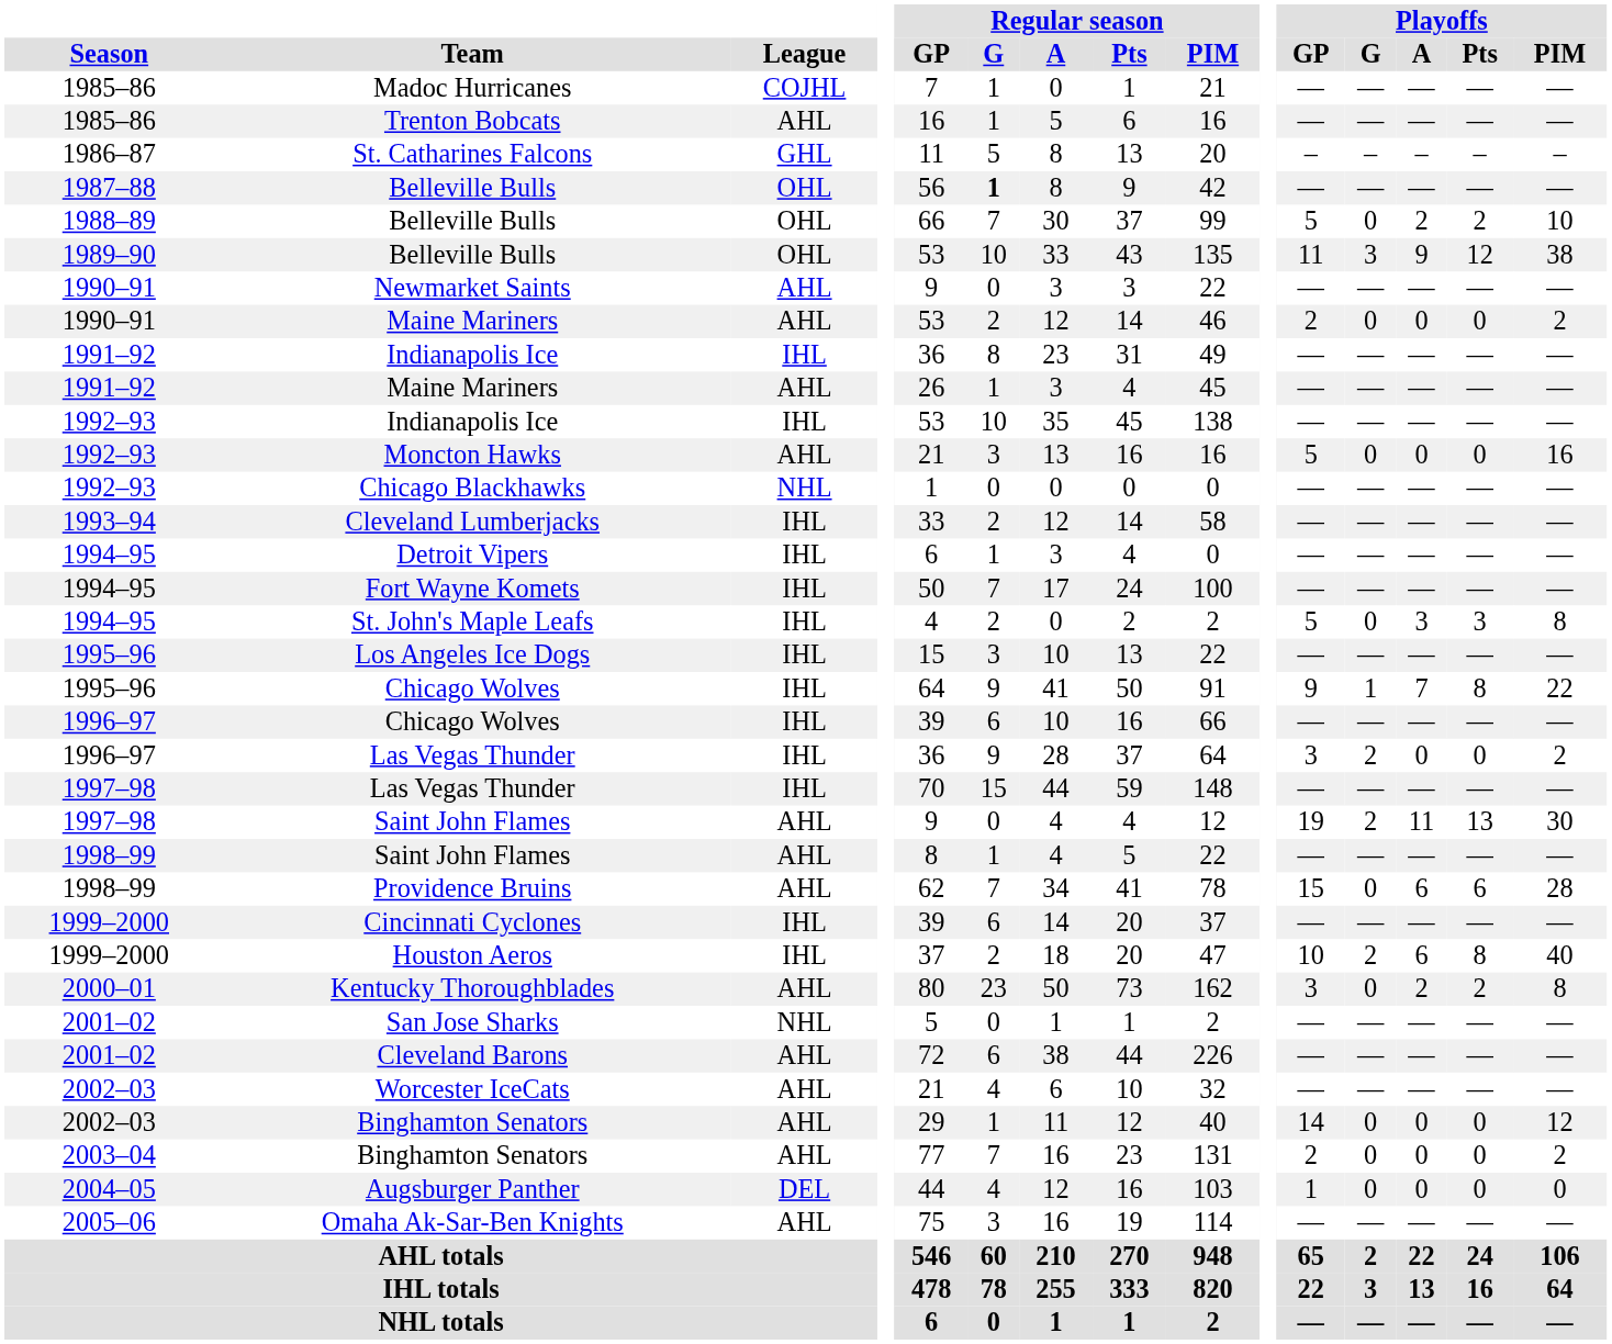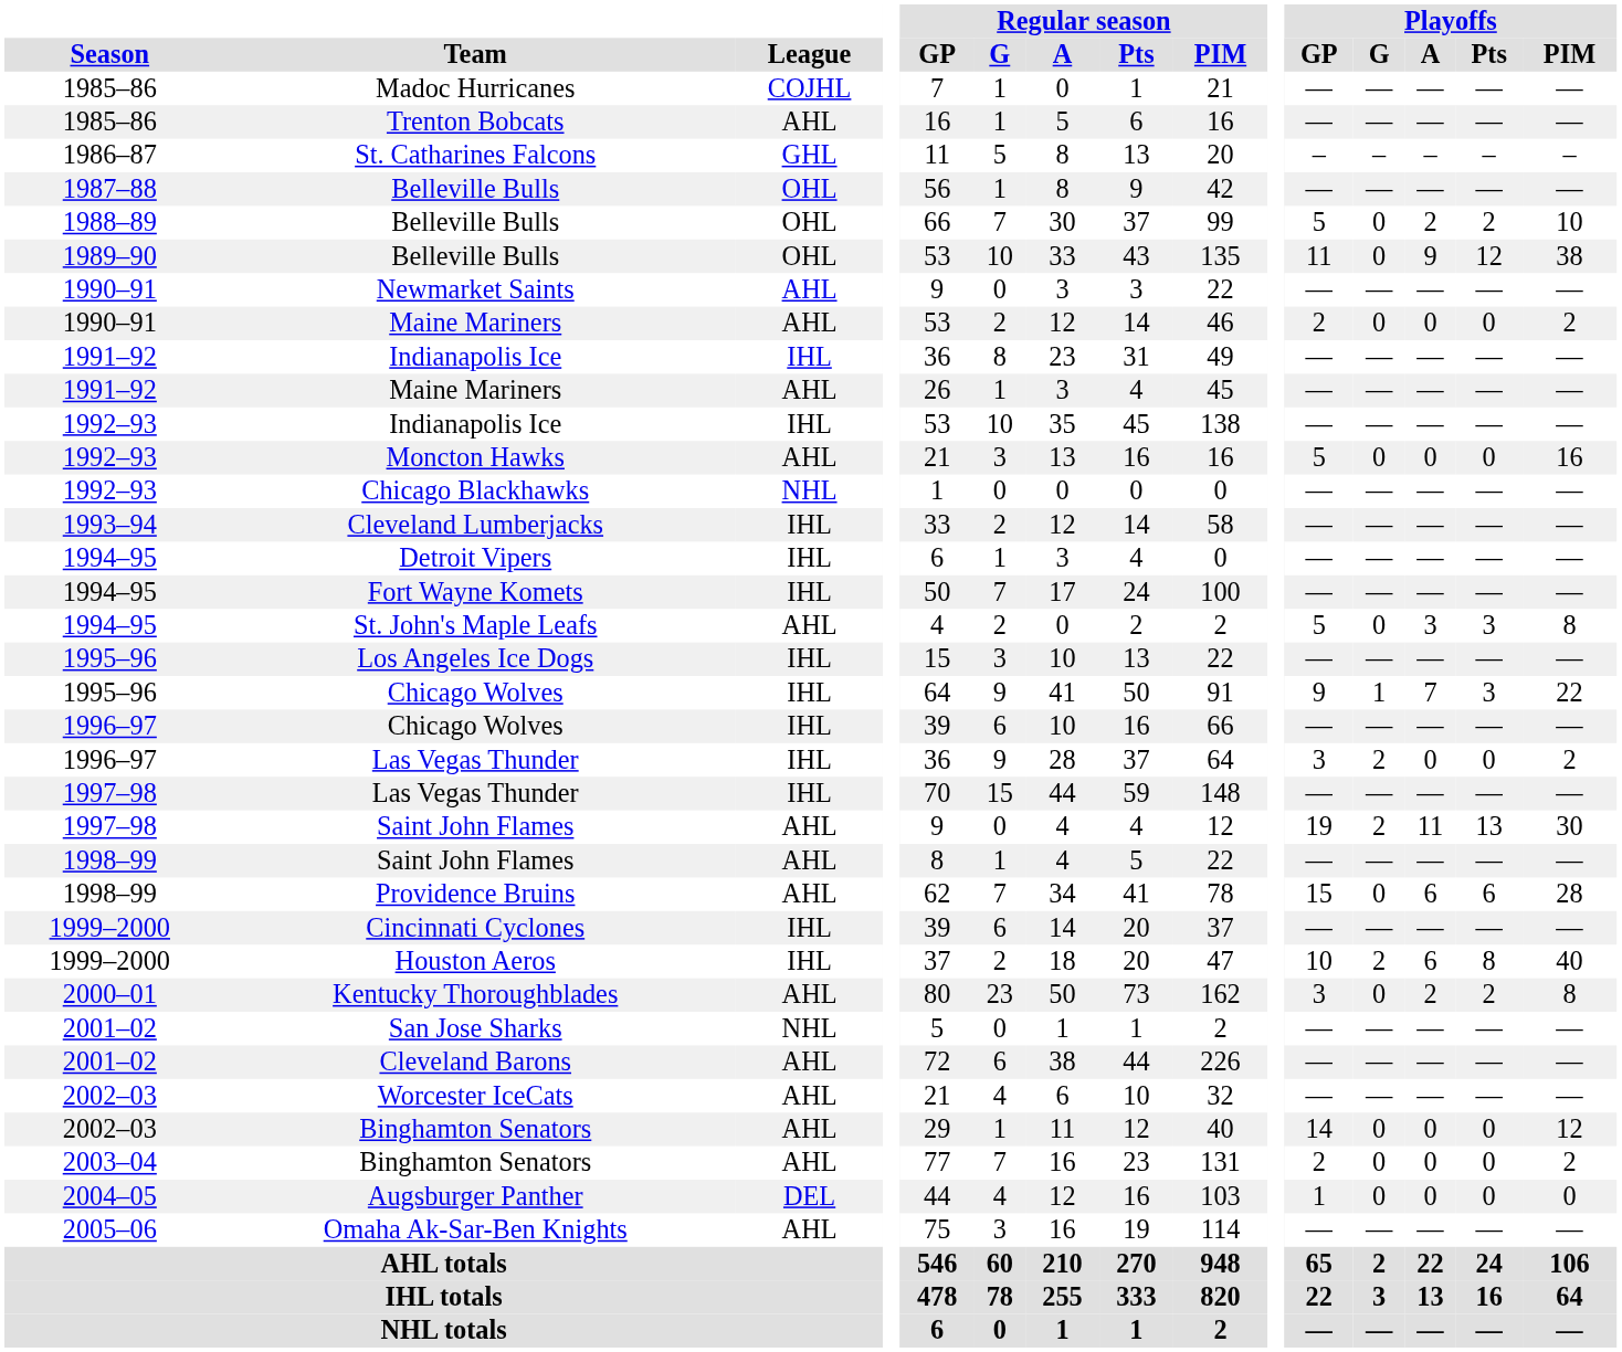 <table border="0" cellpadding="1" cellspacing="0" style="text-align:center; width:60em;">
 <tr style="background:#e0e0e0;">
 <th colspan="3"  bgcolor="#ffffff"> </th>
 <th rowspan="99" bgcolor="#ffffff"> </th>
 <th colspan="5"><a href='#'>Regular season</a></th>
 <th rowspan="99" bgcolor="#ffffff"> </th>
 <th colspan="5"><a href='#'>Playoffs</a></th>
 </tr>
 <tr style="background:#e0e0e0;">
 <th><a href='#'>Season</a></th>
 <th>Team</th>
 <th>League</th>
 <th>GP</th>
 <th><a href='#'>G</a></th>
 <th><a href='#'>A</a></th>
 <th><a href='#'>Pts</a></th>
 <th><a href='#'>PIM</a></th>
 <th>GP</th>
 <th>G</th>
 <th>A</th>
 <th>Pts</th>
 <th>PIM</th>
 </tr>
 <tr>
 <td>1985–86</td>
 <td>Madoc Hurricanes</td>
 <td><a href='#'>COJHL</a></td>
 <td>7</td>
 <td>1</td>
 <td>0</td>
 <td>1</td>
 <td>21</td>
 <td>—</td>
 <td>—</td>
 <td>—</td>
 <td>—</td>
 <td>—</td>
 </tr>
 <tr bgcolor="#f0f0f0">
 <td>1985–86</td>
 <td><a href='#'>Trenton Bobcats</a></td>
 <td>AHL</td>
 <td>16</td>
 <td>1</td>
 <td>5</td>
 <td>6</td>
 <td>16</td>
 <td>—</td>
 <td>—</td>
 <td>—</td>
 <td>—</td>
 <td>—</td>
 </tr>
 <tr>
 <td>1986–87</td>
 <td><a href='#'>St. Catharines Falcons</a></td>
 <td><a href='#'>GHL</a></td>
 <td>11</td>
 <td>5</td>
 <td>8</td>
 <td>13</td>
 <td>20</td>
 <td>–</td>
 <td>–</td>
 <td>–</td>
 <td>–</td>
 <td>–</td>
 </tr>
 <tr bgcolor="#f0f0f0">
 <td><a href='#'>1987–88</a></td>
 <td><a href='#'>Belleville Bulls</a></td>
 <td><a href='#'>OHL</a></td>
 <td>56</td>
-<td><strong>1</strong></td>
+<td>1</td>
 <td>8</td>
 <td>9</td>
 <td>42</td>
 <td>—</td>
 <td>—</td>
 <td>—</td>
 <td>—</td>
 <td>—</td>
 </tr>
 <tr>
 <td><a href='#'>1988–89</a></td>
 <td>Belleville Bulls</td>
 <td>OHL</td>
 <td>66</td>
 <td>7</td>
 <td>30</td>
 <td>37</td>
 <td>99</td>
 <td>5</td>
 <td>0</td>
 <td>2</td>
 <td>2</td>
 <td>10</td>
 </tr>
 <tr bgcolor="#f0f0f0">
 <td><a href='#'>1989–90</a></td>
 <td>Belleville Bulls</td>
 <td>OHL</td>
 <td>53</td>
 <td>10</td>
 <td>33</td>
 <td>43</td>
 <td>135</td>
 <td>11</td>
-<td>3</td>
+<td>0</td>
 <td>9</td>
 <td>12</td>
 <td>38</td>
 </tr>
 <tr>
 <td><a href='#'>1990–91</a></td>
 <td><a href='#'>Newmarket Saints</a></td>
 <td><a href='#'>AHL</a></td>
 <td>9</td>
 <td>0</td>
 <td>3</td>
 <td>3</td>
 <td>22</td>
 <td>—</td>
 <td>—</td>
 <td>—</td>
 <td>—</td>
 <td>—</td>
 </tr>
 <tr bgcolor="#f0f0f0">
 <td>1990–91</td>
 <td><a href='#'>Maine Mariners</a></td>
 <td>AHL</td>
 <td>53</td>
 <td>2</td>
 <td>12</td>
 <td>14</td>
 <td>46</td>
 <td>2</td>
 <td>0</td>
 <td>0</td>
 <td>0</td>
 <td>2</td>
 </tr>
 <tr>
 <td><a href='#'>1991–92</a></td>
 <td><a href='#'>Indianapolis Ice</a></td>
 <td><a href='#'>IHL</a></td>
 <td>36</td>
 <td>8</td>
 <td>23</td>
 <td>31</td>
 <td>49</td>
 <td>—</td>
 <td>—</td>
 <td>—</td>
 <td>—</td>
 <td>—</td>
 </tr>
 <tr bgcolor="#f0f0f0">
 <td><a href='#'>1991–92</a></td>
 <td>Maine Mariners</td>
 <td>AHL</td>
 <td>26</td>
 <td>1</td>
 <td>3</td>
 <td>4</td>
 <td>45</td>
 <td>—</td>
 <td>—</td>
 <td>—</td>
 <td>—</td>
 <td>—</td>
 </tr>
 <tr>
 <td><a href='#'>1992–93</a></td>
 <td>Indianapolis Ice</td>
 <td>IHL</td>
 <td>53</td>
 <td>10</td>
 <td>35</td>
 <td>45</td>
 <td>138</td>
 <td>—</td>
 <td>—</td>
 <td>—</td>
 <td>—</td>
 <td>—</td>
 </tr>
 <tr bgcolor="#f0f0f0">
 <td><a href='#'>1992–93</a></td>
 <td><a href='#'>Moncton Hawks</a></td>
 <td>AHL</td>
 <td>21</td>
 <td>3</td>
 <td>13</td>
 <td>16</td>
 <td>16</td>
 <td>5</td>
 <td>0</td>
 <td>0</td>
 <td>0</td>
 <td>16</td>
 </tr>
 <tr>
 <td><a href='#'>1992–93</a></td>
 <td><a href='#'>Chicago Blackhawks</a></td>
 <td><a href='#'>NHL</a></td>
 <td>1</td>
 <td>0</td>
 <td>0</td>
 <td>0</td>
 <td>0</td>
 <td>—</td>
 <td>—</td>
 <td>—</td>
 <td>—</td>
 <td>—</td>
 </tr>
 <tr bgcolor="#f0f0f0">
 <td><a href='#'>1993–94</a></td>
 <td><a href='#'>Cleveland Lumberjacks</a></td>
 <td>IHL</td>
 <td>33</td>
 <td>2</td>
 <td>12</td>
 <td>14</td>
 <td>58</td>
 <td>—</td>
 <td>—</td>
 <td>—</td>
 <td>—</td>
 <td>—</td>
 </tr>
 <tr>
 <td><a href='#'>1994–95</a></td>
 <td><a href='#'>Detroit Vipers</a></td>
 <td>IHL</td>
 <td>6</td>
 <td>1</td>
 <td>3</td>
 <td>4</td>
 <td>0</td>
 <td>—</td>
 <td>—</td>
 <td>—</td>
 <td>—</td>
 <td>—</td>
 </tr>
 <tr bgcolor="#f0f0f0">
 <td>1994–95</td>
 <td><a href='#'>Fort Wayne Komets</a></td>
 <td>IHL</td>
 <td>50</td>
 <td>7</td>
 <td>17</td>
 <td>24</td>
 <td>100</td>
 <td>—</td>
 <td>—</td>
 <td>—</td>
 <td>—</td>
 <td>—</td>
 </tr>
 <tr>
 <td><a href='#'>1994–95</a></td>
 <td><a href='#'>St. John's Maple Leafs</a></td>
-<td>IHL</td>
+<td>AHL</td>
 <td>4</td>
 <td>2</td>
 <td>0</td>
 <td>2</td>
 <td>2</td>
 <td>5</td>
 <td>0</td>
 <td>3</td>
 <td>3</td>
 <td>8</td>
 </tr>
 <tr bgcolor="#f0f0f0">
 <td><a href='#'>1995–96</a></td>
 <td><a href='#'>Los Angeles Ice Dogs</a></td>
 <td>IHL</td>
 <td>15</td>
 <td>3</td>
 <td>10</td>
 <td>13</td>
 <td>22</td>
 <td>—</td>
 <td>—</td>
 <td>—</td>
 <td>—</td>
 <td>—</td>
 </tr>
 <tr>
 <td>1995–96</td>
 <td><a href='#'>Chicago Wolves</a></td>
 <td>IHL</td>
 <td>64</td>
 <td>9</td>
 <td>41</td>
 <td>50</td>
 <td>91</td>
 <td>9</td>
 <td>1</td>
 <td>7</td>
-<td>8</td>
+<td>3</td>
 <td>22</td>
 </tr>
 <tr bgcolor="#f0f0f0">
 <td><a href='#'>1996–97</a></td>
 <td>Chicago Wolves</td>
 <td>IHL</td>
 <td>39</td>
 <td>6</td>
 <td>10</td>
 <td>16</td>
 <td>66</td>
 <td>—</td>
 <td>—</td>
 <td>—</td>
 <td>—</td>
 <td>—</td>
 </tr>
 <tr>
 <td>1996–97</td>
 <td><a href='#'>Las Vegas Thunder</a></td>
 <td>IHL</td>
 <td>36</td>
 <td>9</td>
 <td>28</td>
 <td>37</td>
 <td>64</td>
 <td>3</td>
 <td>2</td>
 <td>0</td>
 <td>0</td>
 <td>2</td>
 </tr>
 <tr bgcolor="#f0f0f0">
 <td><a href='#'>1997–98</a></td>
 <td>Las Vegas Thunder</td>
 <td>IHL</td>
 <td>70</td>
 <td>15</td>
 <td>44</td>
 <td>59</td>
 <td>148</td>
 <td>—</td>
 <td>—</td>
 <td>—</td>
 <td>—</td>
 <td>—</td>
 </tr>
 <tr>
 <td><a href='#'>1997–98</a></td>
 <td><a href='#'>Saint John Flames</a></td>
 <td>AHL</td>
 <td>9</td>
 <td>0</td>
 <td>4</td>
 <td>4</td>
 <td>12</td>
 <td>19</td>
 <td>2</td>
 <td>11</td>
 <td>13</td>
 <td>30</td>
 </tr>
 <tr bgcolor="#f0f0f0">
 <td><a href='#'>1998–99</a></td>
 <td>Saint John Flames</td>
 <td>AHL</td>
 <td>8</td>
 <td>1</td>
 <td>4</td>
 <td>5</td>
 <td>22</td>
 <td>—</td>
 <td>—</td>
 <td>—</td>
 <td>—</td>
 <td>—</td>
 </tr>
 <tr>
 <td>1998–99</td>
 <td><a href='#'>Providence Bruins</a></td>
 <td>AHL</td>
 <td>62</td>
 <td>7</td>
 <td>34</td>
 <td>41</td>
 <td>78</td>
 <td>15</td>
 <td>0</td>
 <td>6</td>
 <td>6</td>
 <td>28</td>
 </tr>
 <tr bgcolor="#f0f0f0">
 <td><a href='#'>1999–2000</a></td>
 <td><a href='#'>Cincinnati Cyclones</a></td>
 <td>IHL</td>
 <td>39</td>
 <td>6</td>
 <td>14</td>
 <td>20</td>
 <td>37</td>
 <td>—</td>
 <td>—</td>
 <td>—</td>
 <td>—</td>
 <td>—</td>
 </tr>
 <tr>
 <td>1999–2000</td>
 <td><a href='#'>Houston Aeros</a></td>
 <td>IHL</td>
 <td>37</td>
 <td>2</td>
 <td>18</td>
 <td>20</td>
 <td>47</td>
 <td>10</td>
 <td>2</td>
 <td>6</td>
 <td>8</td>
 <td>40</td>
 </tr>
 <tr bgcolor="#f0f0f0">
 <td><a href='#'>2000–01</a></td>
 <td><a href='#'>Kentucky Thoroughblades</a></td>
 <td>AHL</td>
 <td>80</td>
 <td>23</td>
 <td>50</td>
 <td>73</td>
 <td>162</td>
 <td>3</td>
 <td>0</td>
 <td>2</td>
 <td>2</td>
 <td>8</td>
 </tr>
 <tr>
 <td><a href='#'>2001–02</a></td>
 <td><a href='#'>San Jose Sharks</a></td>
 <td>NHL</td>
 <td>5</td>
 <td>0</td>
 <td>1</td>
 <td>1</td>
 <td>2</td>
 <td>—</td>
 <td>—</td>
 <td>—</td>
 <td>—</td>
 <td>—</td>
 </tr>
 <tr bgcolor="#f0f0f0">
 <td><a href='#'>2001–02</a></td>
 <td><a href='#'>Cleveland Barons</a></td>
 <td>AHL</td>
 <td>72</td>
 <td>6</td>
 <td>38</td>
 <td>44</td>
 <td>226</td>
 <td>—</td>
 <td>—</td>
 <td>—</td>
 <td>—</td>
 <td>—</td>
 </tr>
 <tr>
 <td><a href='#'>2002–03</a></td>
 <td><a href='#'>Worcester IceCats</a></td>
 <td>AHL</td>
 <td>21</td>
 <td>4</td>
 <td>6</td>
 <td>10</td>
 <td>32</td>
 <td>—</td>
 <td>—</td>
 <td>—</td>
 <td>—</td>
 <td>—</td>
 </tr>
 <tr bgcolor="#f0f0f0">
 <td>2002–03</td>
 <td><a href='#'>Binghamton Senators</a></td>
 <td>AHL</td>
 <td>29</td>
 <td>1</td>
 <td>11</td>
 <td>12</td>
 <td>40</td>
 <td>14</td>
 <td>0</td>
 <td>0</td>
 <td>0</td>
 <td>12</td>
 </tr>
 <tr>
 <td><a href='#'>2003–04</a></td>
 <td>Binghamton Senators</td>
 <td>AHL</td>
 <td>77</td>
 <td>7</td>
 <td>16</td>
 <td>23</td>
 <td>131</td>
 <td>2</td>
 <td>0</td>
 <td>0</td>
 <td>0</td>
 <td>2</td>
 </tr>
 <tr bgcolor="#f0f0f0">
 <td><a href='#'>2004–05</a></td>
 <td><a href='#'>Augsburger Panther</a></td>
 <td><a href='#'>DEL</a></td>
 <td>44</td>
 <td>4</td>
 <td>12</td>
 <td>16</td>
 <td>103</td>
 <td>1</td>
 <td>0</td>
 <td>0</td>
 <td>0</td>
 <td>0</td>
 </tr>
 <tr>
 <td><a href='#'>2005–06</a></td>
 <td><a href='#'>Omaha Ak-Sar-Ben Knights</a></td>
 <td>AHL</td>
 <td>75</td>
 <td>3</td>
 <td>16</td>
 <td>19</td>
 <td>114</td>
 <td>—</td>
 <td>—</td>
 <td>—</td>
 <td>—</td>
 <td>—</td>
 </tr>
 <tr bgcolor="#e0e0e0">
 <th colspan="3">AHL totals</th>
 <th>546</th>
 <th>60</th>
 <th>210</th>
 <th>270</th>
 <th>948</th>
 <th>65</th>
 <th>2</th>
 <th>22</th>
 <th>24</th>
 <th>106</th>
 </tr>
 <tr bgcolor="#e0e0e0">
 <th colspan="3">IHL totals</th>
 <th>478</th>
 <th>78</th>
 <th>255</th>
 <th>333</th>
 <th>820</th>
 <th>22</th>
 <th>3</th>
 <th>13</th>
 <th>16</th>
 <th>64</th>
 </tr>
 <tr bgcolor="#e0e0e0">
 <th colspan="3">NHL totals</th>
 <th>6</th>
 <th>0</th>
 <th>1</th>
 <th>1</th>
 <th>2</th>
 <th>—</th>
 <th>—</th>
 <th>—</th>
 <th>—</th>
 <th>—</th>
 </tr>
 </table>
